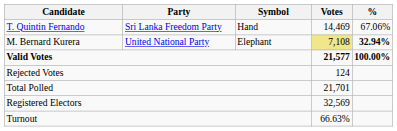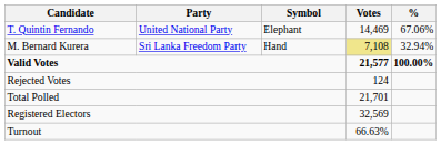 <table class="wikitable" border="1" style="text-align:right;">
 <tr>
 <th align=left width="190">Candidate</th>
 <th align=left width="180">Party</th>
 <th align=left width="120">Symbol</th>
 <th align=left width="60">Votes</th>
 <th align=left width="60">%</th>
 </tr>
 <tr>
 <td align=left><a href='#'>T. Quintin Fernando</a></td>
-<td align=left><a href='#'>Sri Lanka Freedom Party</a></td>
-<td align=left>Hand</td>
+<td align=left><a href='#'>United National Party</a></td>
+<td align=left>Elephant</td>
 <td>14,469</td>
 <td>67.06%</td>
 </tr>
 <tr>
 <td align=left>M. Bernard Kurera</td>
-<td align=left><a href='#'>United National Party</a></td>
-<td align=left>Elephant</td>
+<td align=left><a href='#'>Sri Lanka Freedom Party</a></td>
+<td align=left>Hand</td>
 <td style="background: khaki;">7,108</td>
-<td><strong>32.94%</strong></td>
+<td>32.94%</td>
 </tr>
 <tr>
 <td align=left colspan=3><strong>Valid Votes</strong></td>
 <td><strong>21,577</strong></td>
 <td><strong>100.00%</strong></td>
 </tr>
 <tr>
 <td align=left colspan=3>Rejected Votes</td>
 <td>124</td>
 <td></td>
 </tr>
 <tr>
 <td align=left colspan=3>Total Polled</td>
 <td>21,701</td>
 <td></td>
 </tr>
 <tr>
 <td align=left colspan=3>Registered Electors</td>
 <td>32,569</td>
 <td></td>
 </tr>
 <tr>
 <td align=left colspan=3>Turnout</td>
 <td>66.63%</td>
 </tr>
 </table>
